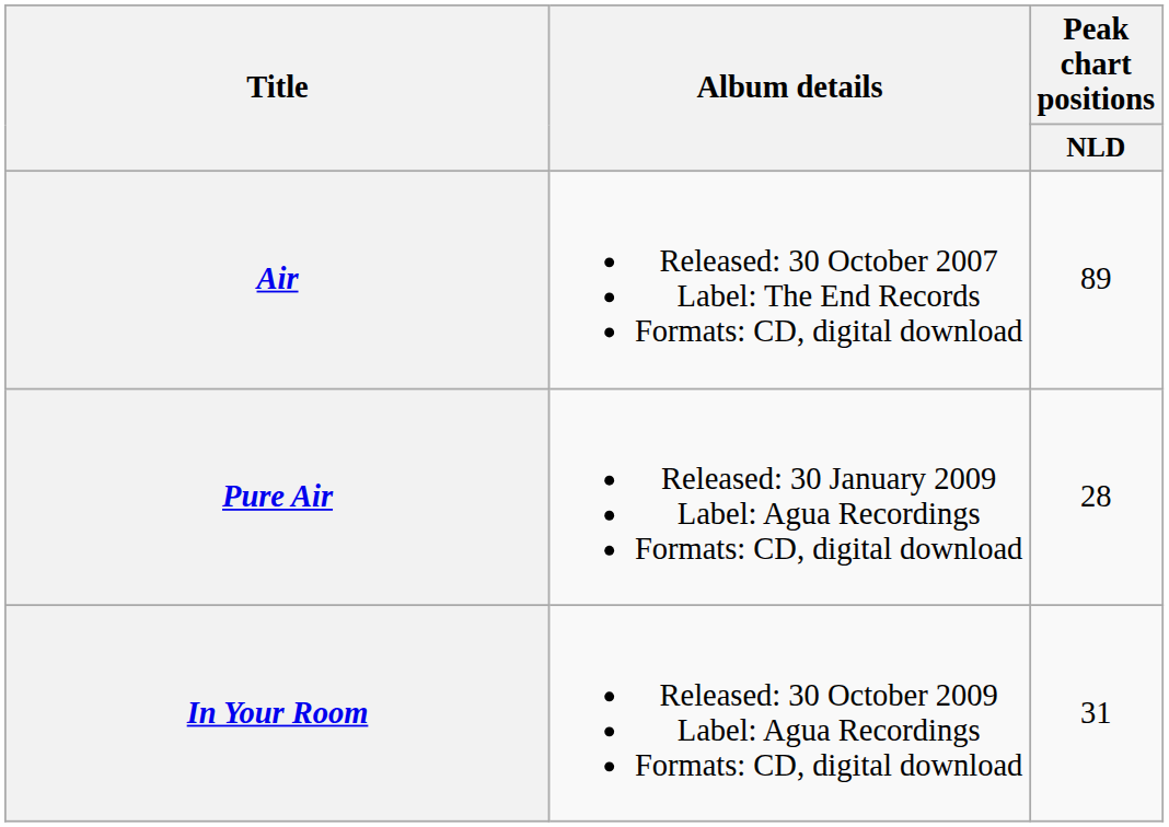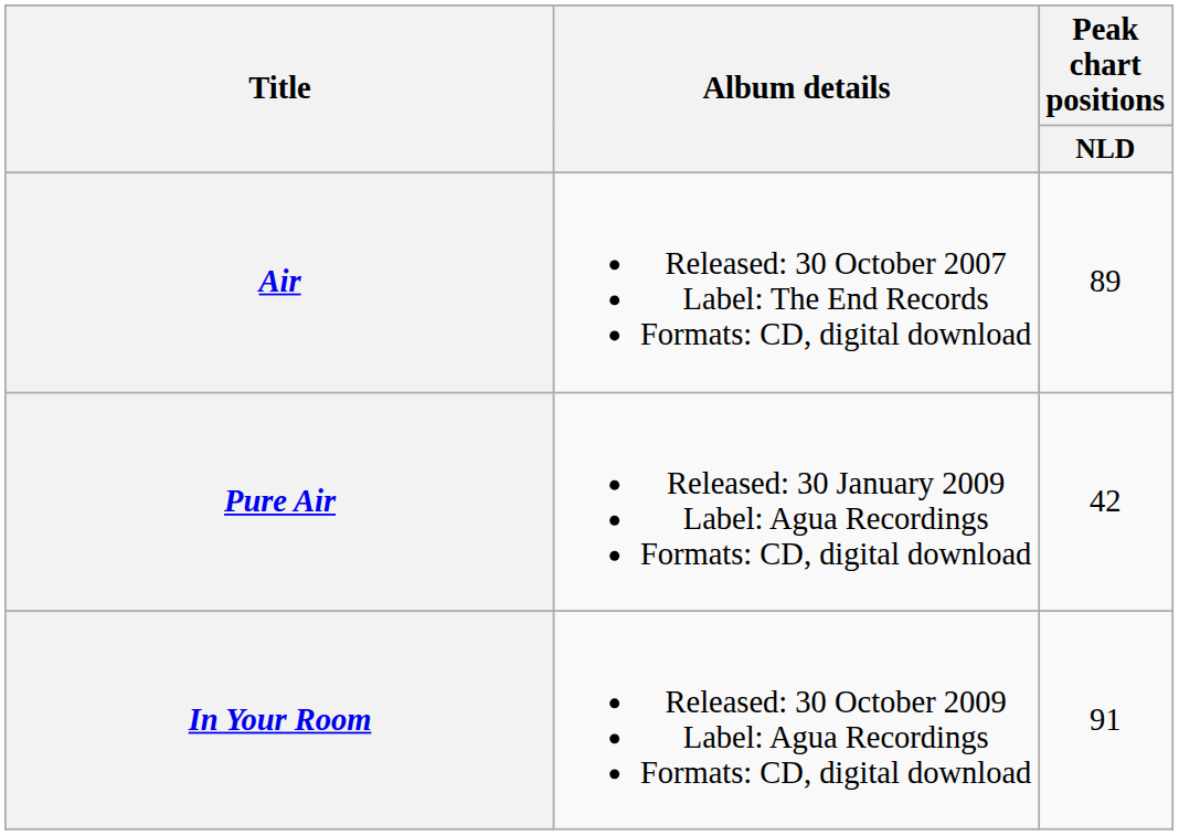 <table class="wikitable plainrowheaders" style="text-align:center;">
 <tr>
 <th scope="col" rowspan="2" style="width:17em;">Title</th>
 <th scope="col" rowspan="2">Album details</th>
 <th scope="col" colspan="1">Peak chart positions</th>
 </tr>
 <tr>
 <th scope="col" style="width:3em;font-size:90%;">NLD<br></th>
 </tr>
 <tr>
 <th scope="row"><em><a href='#'>Air</a></em></th>
 <td><br><ul><li>Released: 30 October 2007</li><li>Label: The End Records</li><li>Formats: CD, digital download</li></ul></td>
 <td>89</td>
 </tr>
 <tr>
 <th scope="row"><em><a href='#'>Pure Air</a></em></th>
 <td><br><ul><li>Released: 30 January 2009</li><li>Label: Agua Recordings</li><li>Formats: CD, digital download</li></ul></td>
-<td>28</td>
+<td>42</td>
 </tr>
 <tr>
 <th scope="row"><em><a href='#'>In Your Room</a></em></th>
 <td><br><ul><li>Released: 30 October 2009</li><li>Label: Agua Recordings</li><li>Formats: CD, digital download</li></ul></td>
-<td>31</td>
+<td>91</td>
 </tr>
 </table>
